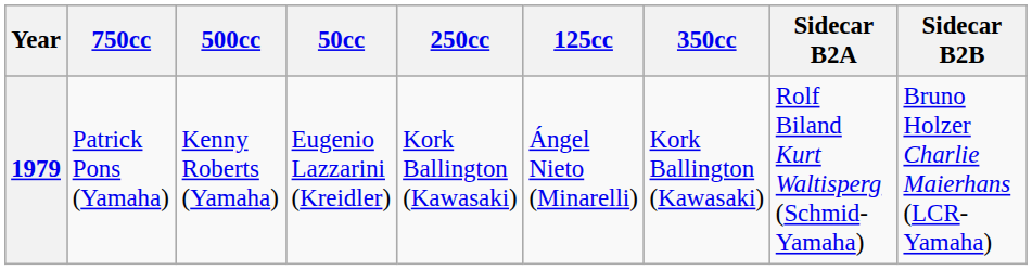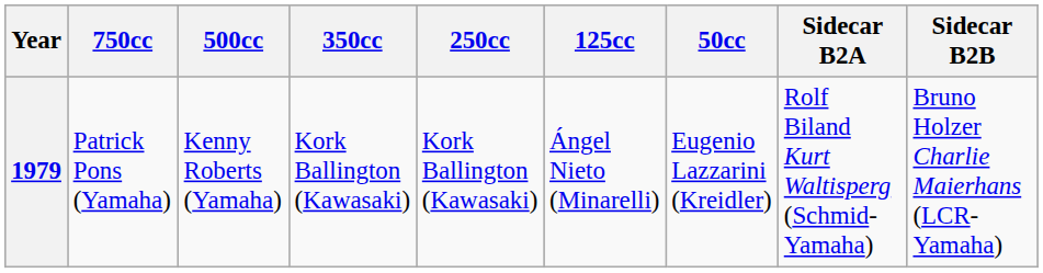 <table class="wikitable" width="95%" style="font-size:90%">
 <tr>
 <th width=4%>Year</th>
 <th width=11%><a href='#'>750cc</a></th>
 <th width=11%><a href='#'>500cc</a></th>
-<th width=11%><a href='#'>50cc</a></th>
+<th width=11%><a href='#'>350cc</a></th>
 <th width=11%><a href='#'>250cc</a></th>
 <th width=11%><a href='#'>125cc</a></th>
-<th width=11%><a href='#'>350cc</a></th>
+<th width=11%><a href='#'>50cc</a></th>
 <th width=15%>Sidecar B2A</th>
 <th width=15%>Sidecar B2B</th>
 </tr>
 <tr>
 <th><a href='#'>1979</a></th>
 <td> <a href='#'>Patrick Pons</a><br>(<a href='#'>Yamaha</a>)</td>
 <td> <a href='#'>Kenny Roberts</a><br>(<a href='#'>Yamaha</a>)</td>
-<td> <a href='#'>Eugenio Lazzarini</a><br>(<a href='#'>Kreidler</a>)</td>
+<td> <a href='#'>Kork Ballington</a><br>(<a href='#'>Kawasaki</a>)</td>
 <td> <a href='#'>Kork Ballington</a><br>(<a href='#'>Kawasaki</a>)</td>
 <td> <a href='#'>Ángel Nieto</a><br>(<a href='#'>Minarelli</a>)</td>
-<td> <a href='#'>Kork Ballington</a><br>(<a href='#'>Kawasaki</a>)</td>
+<td> <a href='#'>Eugenio Lazzarini</a><br>(<a href='#'>Kreidler</a>)</td>
 <td> <a href='#'>Rolf Biland</a><br> <em><a href='#'>Kurt Waltisperg</a></em><br>(<a href='#'>Schmid</a>-<a href='#'>Yamaha</a>)</td>
 <td> <a href='#'>Bruno Holzer</a><br> <em><a href='#'>Charlie Maierhans</a></em><br>(<a href='#'>LCR</a>-<a href='#'>Yamaha</a>)</td>
 </tr>
 </table>
